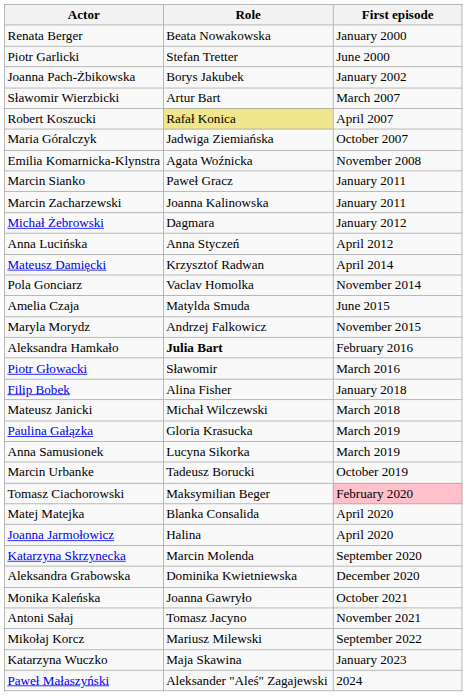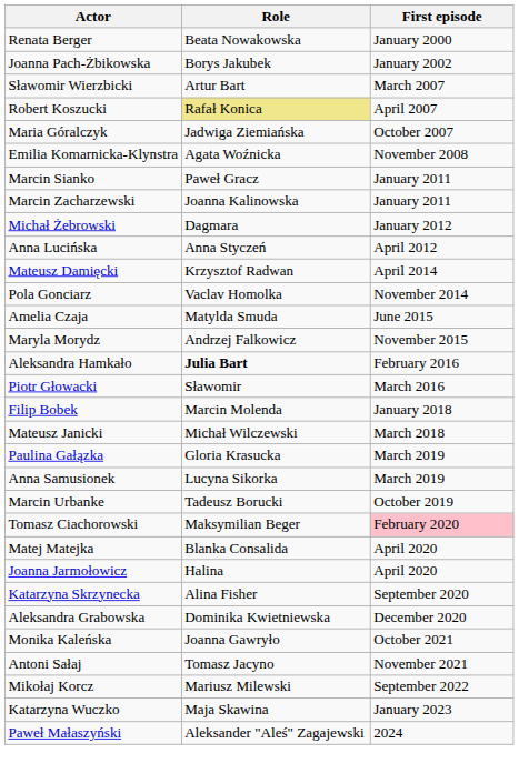 <table class="wikitable">
 <tr>
 <th widht="250">Actor</th>
 <th width="200">Role</th>
 <th width="150">First episode</th>
 </tr>
 <tr>
 <td>Renata Berger</td>
 <td>Beata Nowakowska</td>
 <td>January 2000</td>
-</tr>
-<tr>
-<td>Piotr Garlicki</td>
-<td>Stefan Tretter</td>
-<td>June 2000</td>
 </tr>
 <tr>
 <td>Joanna Pach-Żbikowska</td>
 <td>Borys Jakubek</td>
 <td>January 2002</td>
 </tr>
 <tr>
 <td>Sławomir Wierzbicki</td>
 <td>Artur Bart</td>
 <td>March 2007</td>
 </tr>
 <tr>
 <td>Robert Koszucki</td>
 <td style="background: khaki;">Rafał Konica</td>
 <td>April 2007</td>
 </tr>
 <tr>
 <td>Maria Góralczyk</td>
 <td>Jadwiga Ziemiańska</td>
 <td>October 2007</td>
 </tr>
 <tr>
 <td>Emilia Komarnicka-Klynstra</td>
 <td>Agata Woźnicka</td>
 <td>November 2008</td>
 </tr>
 <tr>
 <td>Marcin Sianko</td>
 <td>Paweł Gracz</td>
 <td>January 2011</td>
 </tr>
 <tr>
 <td>Marcin Zacharzewski</td>
 <td>Joanna Kalinowska</td>
 <td>January 2011</td>
 </tr>
 <tr>
 <td><a href='#'>Michał Żebrowski</a></td>
 <td>Dagmara</td>
 <td>January 2012</td>
 </tr>
 <tr>
 <td>Anna Lucińska</td>
 <td>Anna Styczeń</td>
 <td>April 2012</td>
 </tr>
 <tr>
 <td><a href='#'>Mateusz Damięcki</a></td>
 <td>Krzysztof Radwan</td>
 <td>April 2014</td>
 </tr>
 <tr>
 <td>Pola Gonciarz</td>
 <td>Vaclav Homolka</td>
 <td>November 2014</td>
 </tr>
 <tr>
 <td>Amelia Czaja</td>
 <td>Matylda Smuda</td>
 <td>June 2015</td>
 </tr>
 <tr>
 <td>Maryla Morydz</td>
 <td>Andrzej Falkowicz</td>
 <td>November 2015</td>
 </tr>
 <tr>
 <td>Aleksandra Hamkało</td>
 <td><strong>Julia Bart</strong></td>
 <td>February 2016</td>
 </tr>
 <tr>
 <td><a href='#'>Piotr Głowacki</a></td>
 <td>Sławomir</td>
 <td>March 2016</td>
 </tr>
 <tr>
 <td><a href='#'>Filip Bobek</a></td>
-<td>Alina Fisher</td>
+<td>Marcin Molenda</td>
 <td>January 2018</td>
 </tr>
 <tr>
 <td>Mateusz Janicki</td>
 <td>Michał Wilczewski</td>
 <td>March 2018</td>
 </tr>
 <tr>
 <td><a href='#'>Paulina Gałązka</a></td>
 <td>Gloria Krasucka</td>
 <td>March 2019</td>
 </tr>
 <tr>
 <td>Anna Samusionek</td>
 <td>Lucyna Sikorka</td>
 <td>March 2019</td>
 </tr>
 <tr>
 <td>Marcin Urbanke</td>
 <td>Tadeusz Borucki</td>
 <td>October 2019</td>
 </tr>
 <tr>
 <td>Tomasz Ciachorowski</td>
 <td>Maksymilian Beger</td>
 <td style="background: pink;">February 2020</td>
 </tr>
 <tr>
 <td>Matej Matejka</td>
 <td>Blanka Consalida</td>
 <td>April 2020</td>
 </tr>
 <tr>
 <td><a href='#'>Joanna Jarmołowicz</a></td>
 <td>Halina</td>
 <td>April 2020</td>
 </tr>
 <tr>
 <td><a href='#'>Katarzyna Skrzynecka</a></td>
-<td>Marcin Molenda</td>
+<td>Alina Fisher</td>
 <td>September 2020</td>
 </tr>
 <tr>
 <td>Aleksandra Grabowska</td>
 <td>Dominika Kwietniewska</td>
 <td>December 2020</td>
 </tr>
 <tr>
 <td>Monika Kaleńska</td>
 <td>Joanna Gawryło</td>
 <td>October 2021</td>
 </tr>
 <tr>
 <td>Antoni Sałaj</td>
 <td>Tomasz Jacyno</td>
 <td>November 2021</td>
 </tr>
 <tr>
 <td>Mikołaj Korcz</td>
 <td>Mariusz Milewski</td>
 <td>September 2022</td>
 </tr>
 <tr>
 <td>Katarzyna Wuczko</td>
 <td>Maja Skawina</td>
 <td>January 2023</td>
 </tr>
 <tr>
 <td><a href='#'>Paweł Małaszyński</a></td>
 <td>Aleksander "Aleś" Zagajewski</td>
 <td>2024</td>
 </tr>
 </table>
